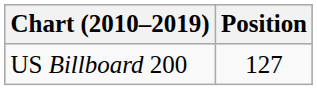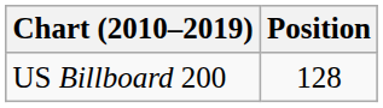 <table class="wikitable">
 <tr>
 <th>Chart (2010–2019)</th>
 <th>Position</th>
 </tr>
 <tr>
 <td>US <em>Billboard</em> 200</td>
-<td style="text-align:center;">127</td>
+<td style="text-align:center;">128</td>
 </tr>
 </table>
